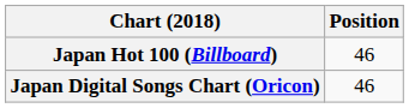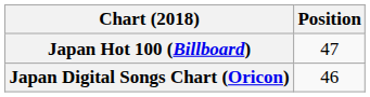 <table class="wikitable sortable plainrowheaders" style="text-align:center">
 <tr>
 <th scope="col">Chart (2018)</th>
 <th scope="col">Position</th>
 </tr>
 <tr>
 <th scope="row">Japan Hot 100 (<em><a href='#'>Billboard</a></em>)</th>
-<td>46</td>
+<td>47</td>
 </tr>
 <tr>
 <th scope="row">Japan Digital Songs Chart (<a href='#'>Oricon</a>)</th>
 <td>46</td>
 </tr>
 </table>
